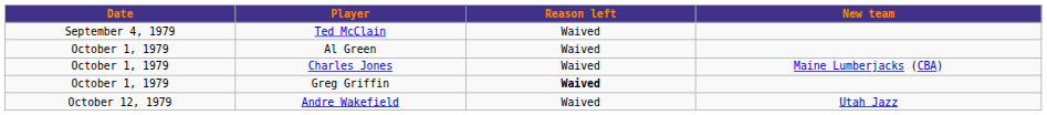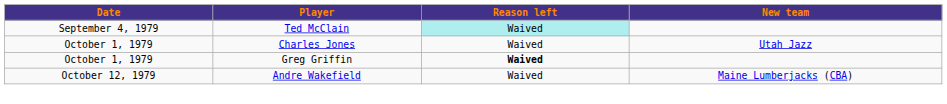 <table class="wikitable">
 <tr>
 <th style="background:#423189; color:#FF8800" width="10%">Date</th>
 <th style="background:#423189; color:#FF8800" width="10%">Player</th>
 <th style="background:#423189; color:#FF8800" width="10%">Reason left</th>
 <th style="background:#423189; color:#FF8800" width="15%">New team</th>
 </tr>
 <tr style="text-align: center">
 <td>September 4, 1979</td>
 <td><a href='#'>Ted McClain</a></td>
-<td>Waived</td>
-<td></td>
-</tr>
-<tr style="text-align: center">
-<td>October 1, 1979</td>
-<td>Al Green</td>
-<td>Waived</td>
+<td style="background: paleturquoise;">Waived</td>
 <td></td>
 </tr>
 <tr style="text-align: center">
 <td>October 1, 1979</td>
 <td><a href='#'>Charles Jones</a></td>
 <td>Waived</td>
-<td><a href='#'>Maine Lumberjacks</a> (<a href='#'>CBA</a>)</td>
+<td><a href='#'>Utah Jazz</a></td>
 </tr>
 <tr style="text-align: center">
 <td>October 1, 1979</td>
 <td>Greg Griffin</td>
 <td><strong>Waived</strong></td>
 <td></td>
 </tr>
 <tr style="text-align: center">
 <td>October 12, 1979</td>
 <td><a href='#'>Andre Wakefield</a></td>
 <td>Waived</td>
-<td><a href='#'>Utah Jazz</a></td>
+<td><a href='#'>Maine Lumberjacks</a> (<a href='#'>CBA</a>)</td>
 </tr>
 </table>
